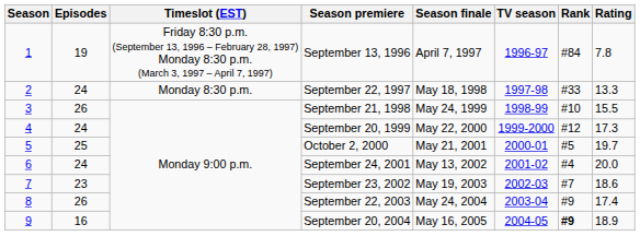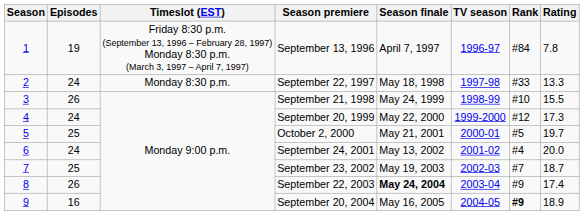 <table class="wikitable">
 <tr style="background:#e0e0e0;">
 <th>Season</th>
 <th>Episodes</th>
 <th>Timeslot (<a href='#'>EST</a>)</th>
 <th>Season premiere</th>
 <th>Season finale</th>
 <th>TV season</th>
 <th>Rank</th>
 <th>Rating</th>
 </tr>
 <tr style="background:#f9f9f9;">
 <td align=center><a href='#'>1</a></td>
 <td align=center>19</td>
 <td align=center>Friday 8:30 p.m.<br><small>(September 13, 1996 – February 28, 1997)</small><br>Monday 8:30 p.m.<br><small>(March 3, 1997 – April 7, 1997)</small></td>
 <td>September 13, 1996</td>
 <td>April 7, 1997</td>
 <td align=center><a href='#'>1996-97</a></td>
 <td>#84</td>
 <td>7.8</td>
 </tr>
 <tr style="background:#f9f9f9;">
 <td align=center><a href='#'>2</a></td>
 <td align=center>24</td>
 <td align=center>Monday 8:30 p.m.</td>
 <td>September 22, 1997</td>
 <td>May 18, 1998</td>
 <td align=center><a href='#'>1997-98</a></td>
 <td>#33</td>
 <td>13.3</td>
 </tr>
 <tr style="background:#f9f9f9;">
 <td align=center><a href='#'>3</a></td>
 <td align=center>26</td>
 <td rowspan="7" style="text-align:center;">Monday 9:00 p.m.</td>
 <td>September 21, 1998</td>
 <td>May 24, 1999</td>
 <td align=center><a href='#'>1998-99</a></td>
 <td>#10</td>
 <td>15.5</td>
 </tr>
 <tr style="background:#f9f9f9;">
 <td align=center><a href='#'>4</a></td>
 <td align=center>24</td>
 <td>September 20, 1999</td>
 <td>May 22, 2000</td>
 <td align=center><a href='#'>1999-2000</a></td>
 <td>#12</td>
 <td>17.3</td>
 </tr>
 <tr style="background:#f9f9f9;">
 <td align=center><a href='#'>5</a></td>
 <td align=center>25</td>
 <td>October 2, 2000</td>
 <td>May 21, 2001</td>
 <td align=center><a href='#'>2000-01</a></td>
 <td>#5</td>
 <td>19.7</td>
 </tr>
 <tr style="background:#f9f9f9;">
 <td align=center><a href='#'>6</a></td>
 <td align=center>24</td>
 <td>September 24, 2001</td>
 <td>May 13, 2002</td>
 <td align=center><a href='#'>2001-02</a></td>
 <td>#4</td>
 <td>20.0</td>
 </tr>
 <tr style="background:#f9f9f9;">
 <td align=center><a href='#'>7</a></td>
-<td align=center>23</td>
+<td align=center>25</td>
 <td>September 23, 2002</td>
 <td>May 19, 2003</td>
 <td align=center><a href='#'>2002-03</a></td>
 <td>#7</td>
-<td>18.6</td>
+<td>18.7</td>
 </tr>
 <tr style="background:#f9f9f9;">
 <td align=center><a href='#'>8</a></td>
 <td align=center>26</td>
 <td>September 22, 2003</td>
-<td>May 24, 2004</td>
+<td><strong>May 24, 2004</strong></td>
 <td align=center><a href='#'>2003-04</a></td>
 <td>#9</td>
 <td>17.4</td>
 </tr>
 <tr style="background:#f9f9f9;">
 <td align=center><a href='#'>9</a></td>
 <td align=center>16</td>
 <td>September 20, 2004</td>
 <td>May 16, 2005</td>
 <td align=center><a href='#'>2004-05</a></td>
 <td><strong>#9</strong></td>
 <td>18.9</td>
 </tr>
 </table>
